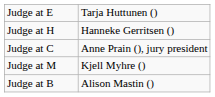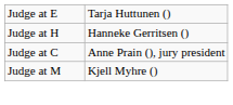 <table class="wikitable">
 <tr>
 <td width=100>Judge at E</td>
 <td>Tarja Huttunen ()</td>
 </tr>
 <tr>
 <td>Judge at H</td>
 <td>Hanneke Gerritsen ()</td>
 </tr>
 <tr>
 <td>Judge at C</td>
 <td>Anne Prain (), jury president</td>
 </tr>
 <tr>
 <td>Judge at M</td>
 <td>Kjell Myhre ()</td>
 </tr>
-<tr>
-<td>Judge at B</td>
-<td>Alison Mastin ()</td>
-</tr>
 </table>
